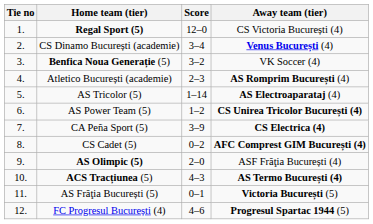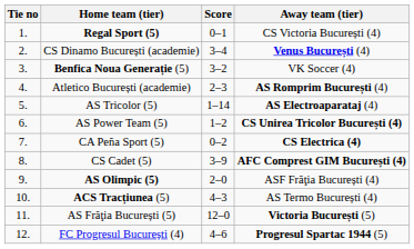 <table class="wikitable" style="text-align: center">
 <tr>
 <th>Tie no</th>
 <th>Home team (tier)</th>
 <th>Score</th>
 <th>Away team (tier)</th>
 </tr>
 <tr>
 <td>1.</td>
 <td><strong>Regal Sport (5)</strong></td>
-<td>12–0</td>
+<td>0–1</td>
 <td>CS Victoria București (4)</td>
 </tr>
 <tr>
 <td>2.</td>
 <td>CS Dinamo București (academie)</td>
 <td>3–4</td>
 <td><strong><a href='#'>Venus București</a></strong> (4)</td>
 </tr>
 <tr>
 <td>3.</td>
 <td><strong>Benfica Noua Generație</strong> (5)</td>
 <td>3–2</td>
 <td>VK Soccer (4)</td>
 </tr>
 <tr>
 <td>4.</td>
 <td>Atletico București (academie)</td>
 <td>2–3</td>
 <td><strong>AS Romprim București</strong> (4)</td>
 </tr>
 <tr>
 <td>5.</td>
 <td>AS Tricolor (5)</td>
 <td>1–14</td>
 <td><strong>AS Electroaparataj</strong> (4)</td>
 </tr>
 <tr>
 <td>6.</td>
 <td>AS Power Team (5)</td>
 <td>1–2</td>
 <td><strong>CS Unirea Tricolor București (4)</strong></td>
 </tr>
 <tr>
 <td>7.</td>
 <td>CA Peña Sport (5)</td>
-<td>3–9</td>
+<td>0–2</td>
 <td><strong>CS Electrica (4)</strong></td>
 </tr>
 <tr>
 <td>8.</td>
 <td>CS Cadet (5)</td>
-<td>0–2</td>
+<td>3–9</td>
 <td><strong>AFC Comprest GIM București (4)</strong></td>
 </tr>
 <tr>
 <td>9.</td>
 <td><strong>AS Olimpic (5)</strong></td>
 <td>2–0</td>
 <td>ASF Frăţia București (4)</td>
 </tr>
 <tr>
 <td>10.</td>
 <td><strong>ACS Tracțiunea</strong> (5)</td>
 <td>4–3</td>
-<td><strong>AS Termo București (4)</strong></td>
+<td>AS Termo București (4)</td>
 </tr>
 <tr>
 <td>11.</td>
 <td>AS Frăţia București (5)</td>
-<td>0–1</td>
+<td>12–0</td>
 <td><strong>Victoria București</strong> (5)</td>
 </tr>
 <tr>
 <td>12.</td>
 <td><a href='#'>FC Progresul București</a> (4)</td>
 <td>4–6</td>
 <td><strong>Progresul Spartac 1944</strong> (5)</td>
 </tr>
 </table>
